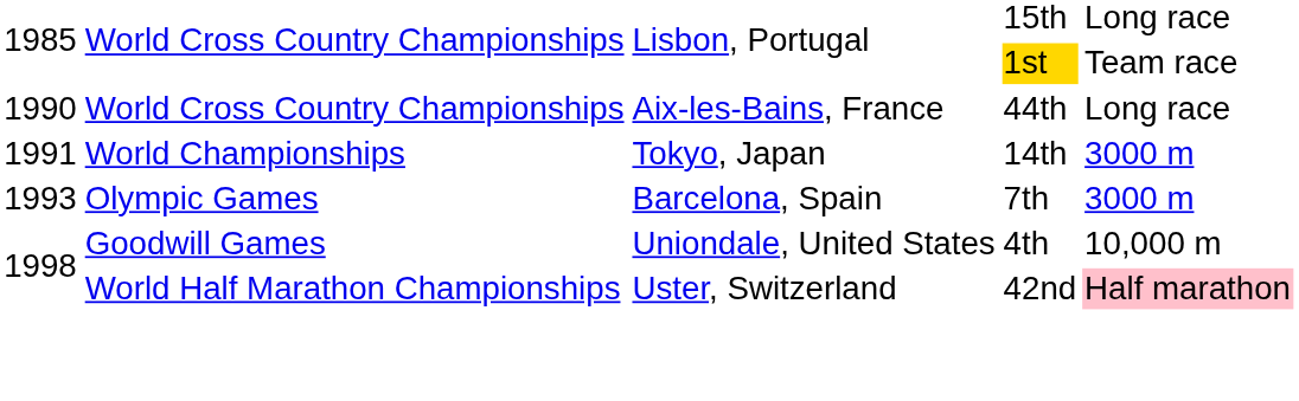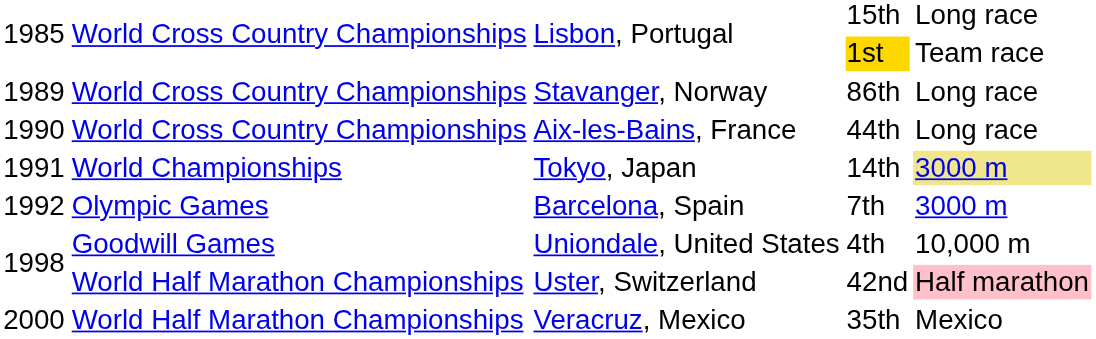 <table>
 <tr>
 <td rowspan=2>1985</td>
 <td rowspan=2><a href='#'>World Cross Country Championships</a></td>
 <td rowspan=2><a href='#'>Lisbon</a>, Portugal</td>
 <td>15th</td>
 <td>Long race</td>
 </tr>
 <tr>
 <td bgcolor=gold>1st</td>
 <td>Team race</td>
 </tr>
 <tr>
+<td>1989</td>
+<td><a href='#'>World Cross Country Championships</a></td>
+<td><a href='#'>Stavanger</a>, Norway</td>
+<td>86th</td>
+<td>Long race</td>
+</tr>
+<tr>
 <td>1990</td>
 <td><a href='#'>World Cross Country Championships</a></td>
 <td><a href='#'>Aix-les-Bains</a>, France</td>
 <td>44th</td>
 <td>Long race</td>
 </tr>
 <tr>
 <td>1991</td>
 <td><a href='#'>World Championships</a></td>
 <td><a href='#'>Tokyo</a>, Japan</td>
 <td>14th</td>
-<td><a href='#'>3000 m</a></td>
+<td style="background: khaki;"><a href='#'>3000 m</a></td>
 </tr>
 <tr>
-<td>1993</td>
+<td>1992</td>
 <td><a href='#'>Olympic Games</a></td>
 <td><a href='#'>Barcelona</a>, Spain</td>
 <td>7th</td>
 <td><a href='#'>3000 m</a></td>
 </tr>
 <tr>
 <td rowspan=2>1998</td>
 <td><a href='#'>Goodwill Games</a></td>
 <td><a href='#'>Uniondale</a>, United States</td>
 <td>4th</td>
 <td>10,000 m</td>
 </tr>
 <tr>
 <td><a href='#'>World Half Marathon Championships</a></td>
 <td><a href='#'>Uster</a>, Switzerland</td>
 <td>42nd</td>
 <td style="background: pink;">Half marathon</td>
 </tr>
+<tr>
+<td>2000</td>
+<td><a href='#'>World Half Marathon Championships</a></td>
+<td><a href='#'>Veracruz</a>, Mexico</td>
+<td>35th</td>
+<td>Mexico</td>
+</tr>
 </table>
